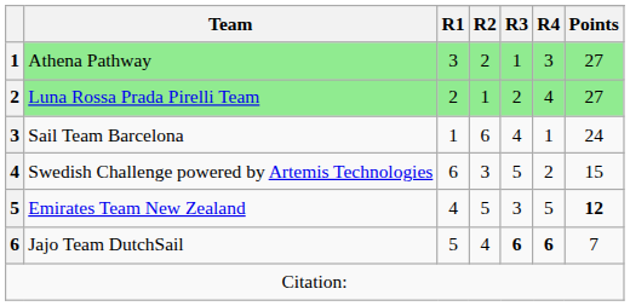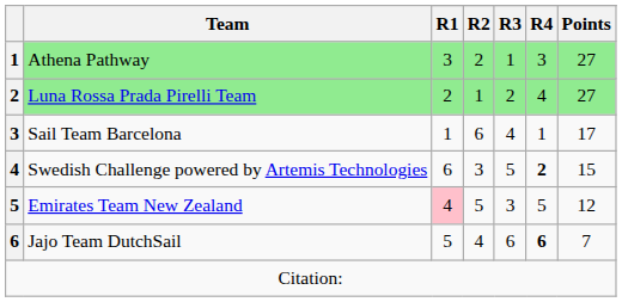 <table class="wikitable" style="font-size:10pt;line-height:1.5;text-align: center;">
 <tr>
 <th rowspan="2"></th>
 <th rowspan="2">Team</th>
 </tr>
 <tr>
 <th>R1</th>
 <th>R2</th>
 <th>R3</th>
 <th>R4</th>
 <th>Points</th>
 </tr>
 <tr>
 <th>1</th>
 <td align="left" bgcolor="#90EB90"> Athena Pathway</td>
 <td bgcolor="#90EB90">3</td>
 <td bgcolor="#90EB90">2</td>
 <td bgcolor="#90EB90">1</td>
 <td bgcolor="#90EB90">3</td>
 <td bgcolor="#90EB90">27</td>
 </tr>
 <tr>
 <th>2</th>
 <td align="left" bgcolor="#90EB90"> <a href='#'>Luna Rossa Prada Pirelli Team</a></td>
 <td bgcolor="#90EB90">2</td>
 <td bgcolor="#90EB90">1</td>
 <td bgcolor="#90EB90">2</td>
 <td bgcolor="#90EB90">4</td>
 <td bgcolor="#90EB90">27</td>
 </tr>
 <tr>
 <th>3</th>
 <td align="left"> Sail Team Barcelona</td>
 <td>1</td>
 <td>6</td>
 <td>4</td>
 <td>1</td>
-<td>24</td>
+<td>17</td>
 </tr>
 <tr>
 <th>4</th>
 <td align="left"> Swedish Challenge powered by <a href='#'>Artemis Technologies</a></td>
 <td>6</td>
 <td>3</td>
 <td>5</td>
-<td>2</td>
+<td><strong>2</strong></td>
 <td>15</td>
 </tr>
 <tr>
 <th>5</th>
 <td align="left"> <a href='#'>Emirates Team New Zealand</a></td>
-<td>4</td>
+<td style="background: pink;">4</td>
 <td>5</td>
 <td>3</td>
 <td>5</td>
-<td><strong>12</strong></td>
+<td>12</td>
 </tr>
 <tr>
 <th>6</th>
 <td align="left"> Jajo Team DutchSail</td>
 <td>5</td>
 <td>4</td>
-<td><strong>6</strong></td>
+<td>6</td>
 <td><strong>6</strong></td>
 <td>7</td>
 </tr>
 <tr>
 <td colspan="12" align=center>Citation:</td>
 </tr>
 </table>
